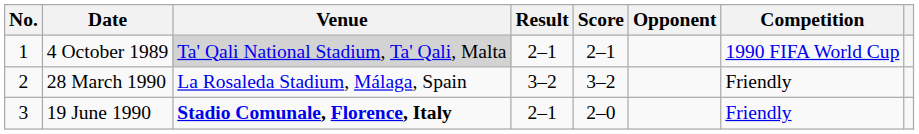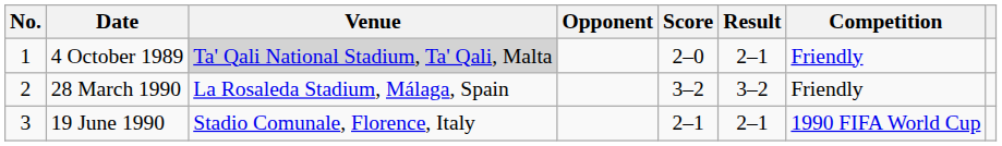 <table class="wikitable sortable">
 <tr>
 <th scope="col">No.</th>
 <th scope="col">Date</th>
 <th scope="col">Venue</th>
+<th scope="col">Opponent</th>
+<th scope="col">Score</th>
 <th scope="col">Result</th>
-<th scope="col">Score</th>
-<th scope="col">Opponent</th>
 <th scope="col">Competition</th>
 <th scope="col" class="unsortable"></th>
 </tr>
 <tr>
 <td style="text-align:center">1</td>
 <td>4 October 1989</td>
 <td style="background: lightgrey;"><a href='#'>Ta' Qali National Stadium</a>, <a href='#'>Ta' Qali</a>, Malta</td>
+<td></td>
+<td style="text-align:center">2–0</td>
 <td style="text-align:center">2–1</td>
-<td style="text-align:center">2–1</td>
-<td></td>
-<td><a href='#'>1990 FIFA World Cup</a></td>
+<td><a href='#'>Friendly</a></td>
 <td></td>
 </tr>
 <tr>
 <td style="text-align:center">2</td>
 <td>28 March 1990</td>
 <td><a href='#'>La Rosaleda Stadium</a>, <a href='#'>Málaga</a>, Spain</td>
+<td></td>
 <td style="text-align:center">3–2</td>
 <td style="text-align:center">3–2</td>
-<td></td>
 <td>Friendly</td>
 <td></td>
 </tr>
 <tr>
 <td style="text-align:center">3</td>
 <td>19 June 1990</td>
-<td><strong><a href='#'>Stadio Comunale</a>, <a href='#'>Florence</a>, Italy</strong></td>
+<td><a href='#'>Stadio Comunale</a>, <a href='#'>Florence</a>, Italy</td>
+<td></td>
 <td style="text-align:center">2–1</td>
-<td style="text-align:center">2–0</td>
-<td></td>
-<td><a href='#'>Friendly</a></td>
+<td style="text-align:center">2–1</td>
+<td><a href='#'>1990 FIFA World Cup</a></td>
 <td></td>
 </tr>
 </table>
